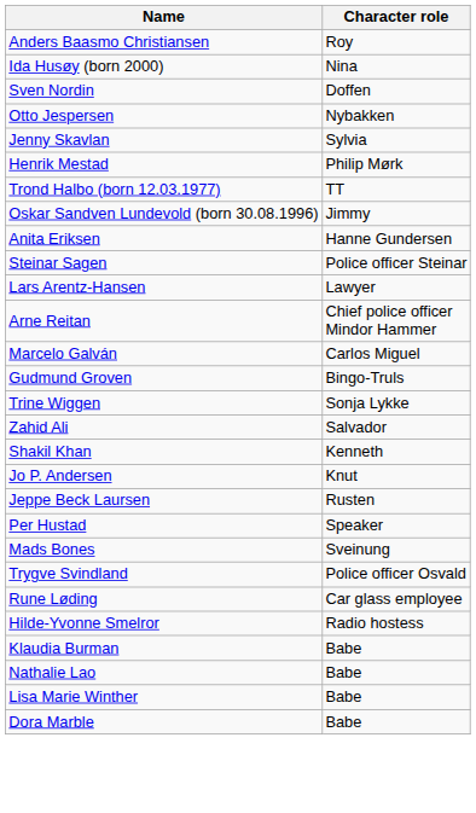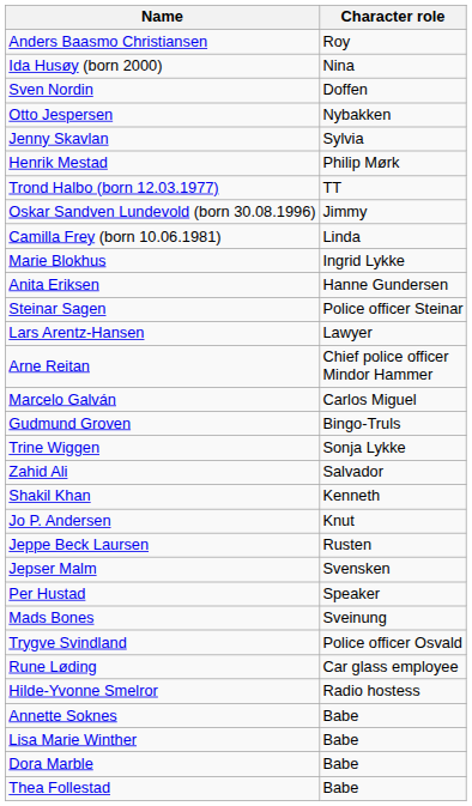 <table class="wikitable">
 <tr>
 <th>Name</th>
 <th>Character role</th>
 </tr>
 <tr>
 <td><a href='#'>Anders Baasmo Christiansen</a></td>
 <td>Roy</td>
 </tr>
 <tr>
 <td><a href='#'>Ida Husøy</a> (born 2000)</td>
 <td>Nina</td>
 </tr>
 <tr>
 <td><a href='#'>Sven Nordin</a></td>
 <td>Doffen</td>
 </tr>
 <tr>
 <td><a href='#'>Otto Jespersen</a></td>
 <td>Nybakken</td>
 </tr>
 <tr>
 <td><a href='#'>Jenny Skavlan</a></td>
 <td>Sylvia</td>
 </tr>
 <tr>
 <td><a href='#'>Henrik Mestad</a></td>
 <td>Philip Mørk</td>
 </tr>
 <tr>
 <td><a href='#'>Trond Halbo (born 12.03.1977)</a></td>
 <td>TT</td>
 </tr>
 <tr>
 <td><a href='#'>Oskar Sandven Lundevold</a> (born 30.08.1996)</td>
 <td>Jimmy</td>
+</tr>
+<tr>
+<td><a href='#'>Camilla Frey</a> (born 10.06.1981)</td>
+<td>Linda</td>
+</tr>
+<tr>
+<td><a href='#'>Marie Blokhus</a></td>
+<td>Ingrid Lykke</td>
 </tr>
 <tr>
 <td><a href='#'>Anita Eriksen</a></td>
 <td>Hanne Gundersen</td>
 </tr>
 <tr>
 <td><a href='#'>Steinar Sagen</a></td>
 <td>Police officer Steinar</td>
 </tr>
 <tr>
 <td><a href='#'>Lars Arentz-Hansen</a></td>
 <td>Lawyer</td>
 </tr>
 <tr>
 <td><a href='#'>Arne Reitan</a></td>
 <td>Chief police officer<br>Mindor Hammer</td>
 </tr>
 <tr>
 <td><a href='#'>Marcelo Galván</a></td>
 <td>Carlos Miguel</td>
 </tr>
 <tr>
 <td><a href='#'>Gudmund Groven</a></td>
 <td>Bingo-Truls</td>
 </tr>
 <tr>
 <td><a href='#'>Trine Wiggen</a></td>
 <td>Sonja Lykke</td>
 </tr>
 <tr>
 <td><a href='#'>Zahid Ali</a></td>
 <td>Salvador</td>
 </tr>
 <tr>
 <td><a href='#'>Shakil Khan</a></td>
 <td>Kenneth</td>
 </tr>
 <tr>
 <td><a href='#'>Jo P. Andersen</a></td>
 <td>Knut</td>
 </tr>
 <tr>
 <td><a href='#'>Jeppe Beck Laursen</a></td>
 <td>Rusten</td>
 </tr>
 <tr>
+<td><a href='#'>Jepser Malm</a></td>
+<td>Svensken</td>
+</tr>
+<tr>
 <td><a href='#'>Per Hustad</a></td>
 <td>Speaker</td>
 </tr>
 <tr>
 <td><a href='#'>Mads Bones</a></td>
 <td>Sveinung</td>
 </tr>
 <tr>
 <td><a href='#'>Trygve Svindland</a></td>
 <td>Police officer Osvald</td>
 </tr>
 <tr>
 <td><a href='#'>Rune Løding</a></td>
 <td>Car glass employee</td>
 </tr>
 <tr>
 <td><a href='#'>Hilde-Yvonne Smelror</a></td>
 <td>Radio hostess</td>
 </tr>
 <tr>
-<td><a href='#'>Klaudia Burman</a></td>
-<td>Babe</td>
-</tr>
-<tr>
-<td><a href='#'>Nathalie Lao</a></td>
+<td><a href='#'>Annette Soknes</a></td>
 <td>Babe</td>
 </tr>
 <tr>
 <td><a href='#'>Lisa Marie Winther</a></td>
 <td>Babe</td>
 </tr>
 <tr>
 <td><a href='#'>Dora Marble</a></td>
 <td>Babe</td>
 </tr>
+<tr>
+<td><a href='#'>Thea Follestad</a></td>
+<td>Babe</td>
+</tr>
 </table>
